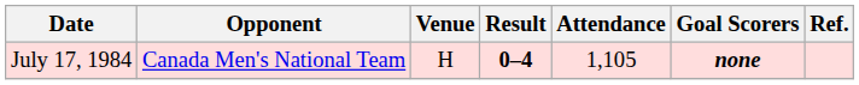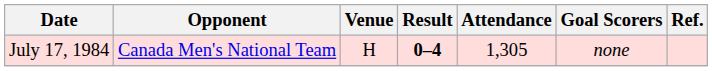 <table class="wikitable" style="font-size:95%; text-align:center">
 <tr>
 <th>Date</th>
 <th>Opponent</th>
 <th>Venue</th>
 <th>Result</th>
 <th>Attendance</th>
 <th>Goal Scorers</th>
 <th>Ref.</th>
 </tr>
 <tr bgcolor="#ffdddd">
 <td>July 17, 1984</td>
 <td><a href='#'>Canada Men's National Team</a></td>
 <td>H</td>
 <td><strong>0–4</strong></td>
-<td>1,105</td>
-<td><strong><em>none</em></strong></td>
+<td>1,305</td>
+<td><em>none</em></td>
 <td></td>
 </tr>
 <tr>
 </tr>
 </table>
